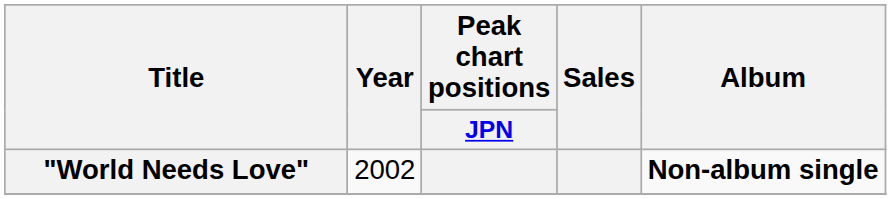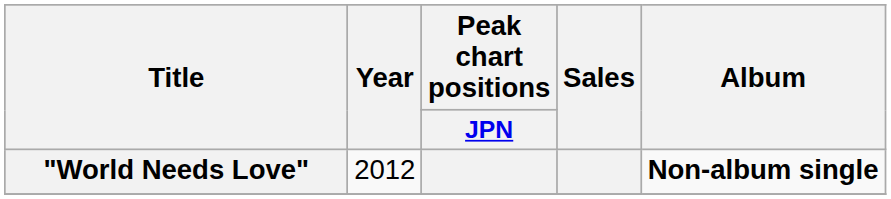 <table class="wikitable plainrowheaders" style="text-align:center;">
 <tr>
 <th scope="col" rowspan="2" style="width:12em;">Title</th>
 <th scope="col" rowspan="2">Year</th>
 <th scope="col" colspan="1">Peak chart positions</th>
 <th scope="col" rowspan="2">Sales</th>
 <th scope="col" rowspan="2">Album</th>
 </tr>
 <tr>
 <th scope="col" style="width:3em;font-size:90%;"><a href='#'>JPN</a></th>
 </tr>
 <tr>
 <th scope="row">"World Needs Love"<br></th>
-<td>2002</td>
+<td>2012</td>
 <th scope="row"></th>
 <th scope="row"></th>
 <td><strong>Non-album single</strong></td>
 </tr>
 <tr>
 </tr>
 </table>
